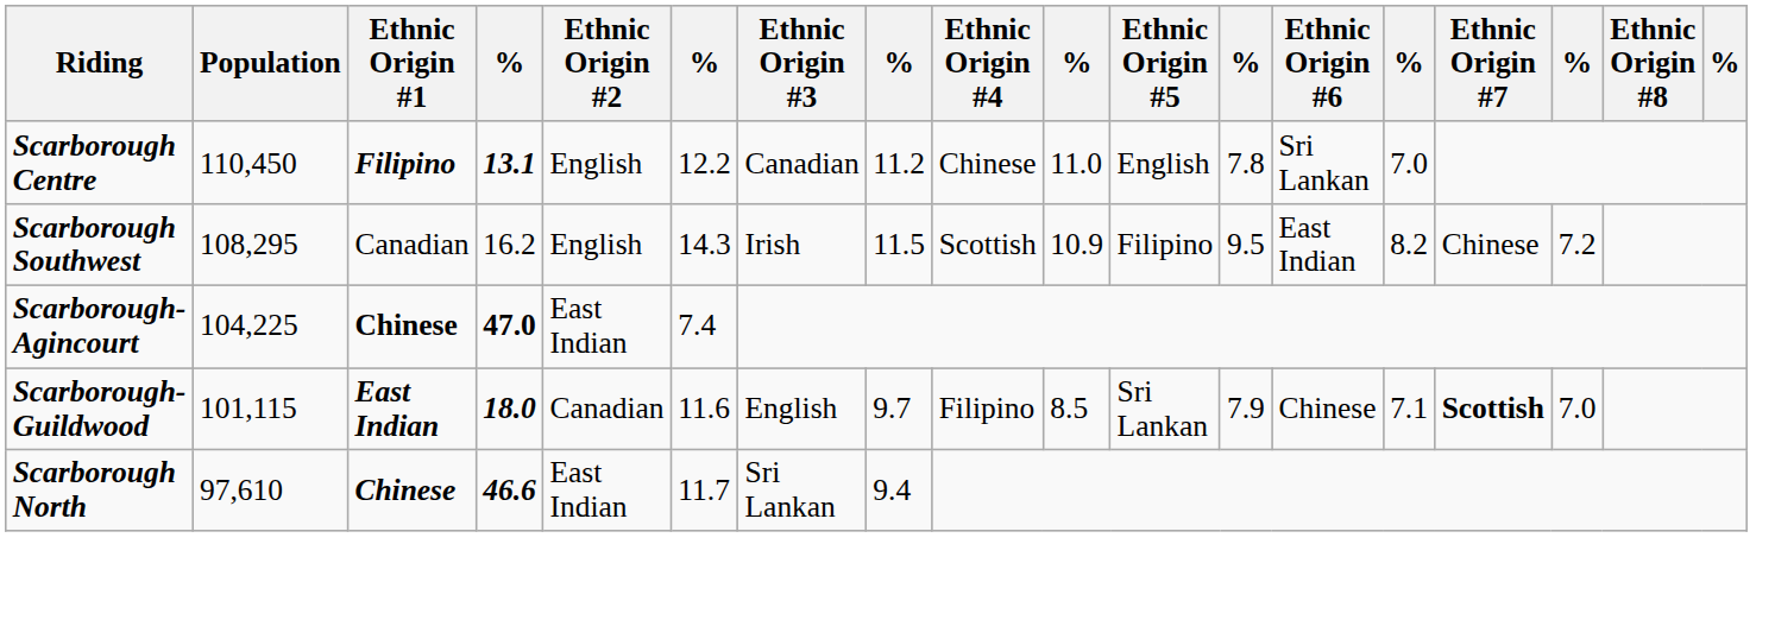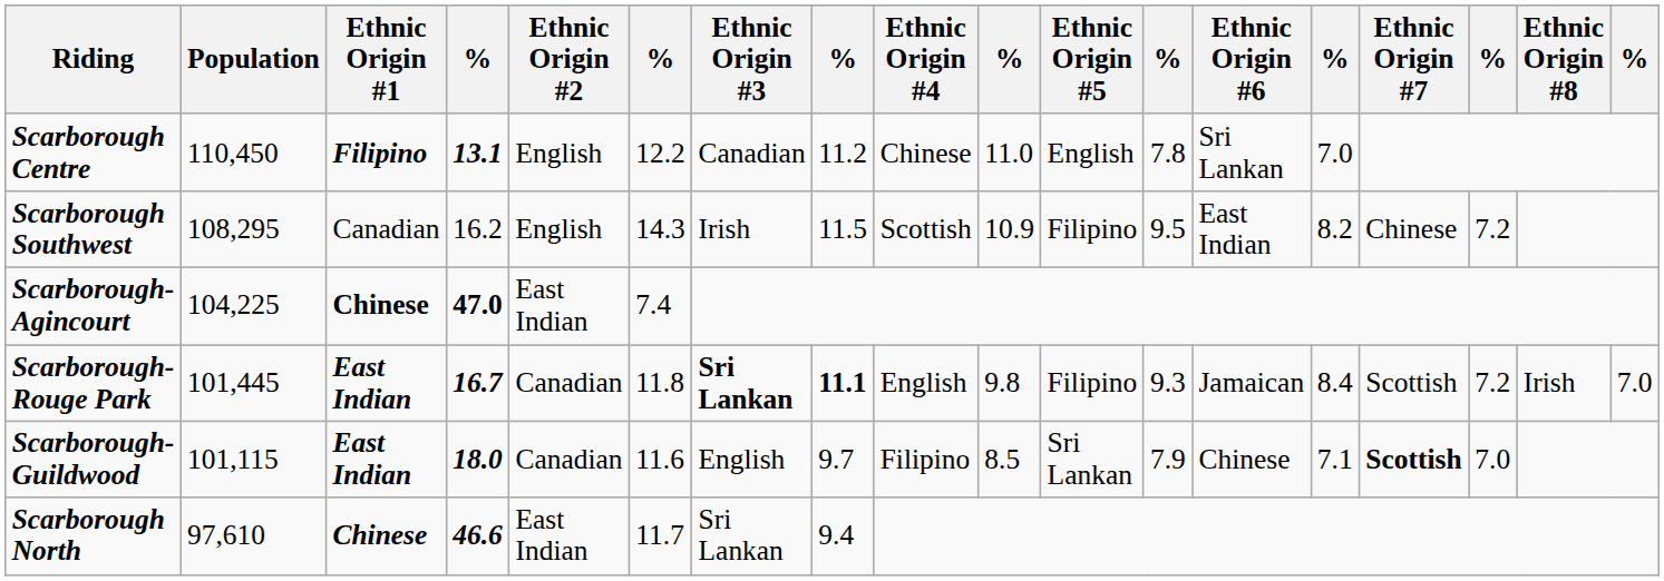 <table class="wikitable sortable">
 <tr>
 <th>Riding</th>
 <th>Population</th>
 <th>Ethnic Origin #1</th>
 <th>%</th>
 <th>Ethnic Origin #2</th>
 <th>%</th>
 <th>Ethnic Origin #3</th>
 <th>%</th>
 <th>Ethnic Origin #4</th>
 <th>%</th>
 <th>Ethnic Origin #5</th>
 <th>%</th>
 <th>Ethnic Origin #6</th>
 <th>%</th>
 <th>Ethnic Origin #7</th>
 <th>%</th>
 <th>Ethnic Origin #8</th>
 <th>%</th>
 </tr>
 <tr>
 <td><strong><em>Scarborough Centre</em></strong></td>
 <td>110,450</td>
 <td><strong><em>Filipino</em></strong></td>
 <td><strong><em>13.1</em></strong></td>
 <td>English</td>
 <td>12.2</td>
 <td>Canadian</td>
 <td>11.2</td>
 <td>Chinese</td>
 <td>11.0</td>
 <td>English</td>
 <td>7.8</td>
 <td>Sri Lankan</td>
 <td>7.0</td>
 <td colspan="4"></td>
 </tr>
 <tr>
 <td><strong><em>Scarborough Southwest</em></strong></td>
 <td>108,295</td>
 <td>Canadian</td>
 <td>16.2</td>
 <td>English</td>
 <td>14.3</td>
 <td>Irish</td>
 <td>11.5</td>
 <td>Scottish</td>
 <td>10.9</td>
 <td>Filipino</td>
 <td>9.5</td>
 <td>East Indian</td>
 <td>8.2</td>
 <td>Chinese</td>
 <td>7.2</td>
 <td colspan="2"></td>
 </tr>
 <tr>
 <td><strong><em>Scarborough-Agincourt</em></strong></td>
 <td>104,225</td>
 <td><strong>Chinese</strong></td>
 <td><strong>47.0</strong></td>
 <td>East Indian</td>
 <td>7.4</td>
 <td colspan="12"></td>
 </tr>
 <tr>
+<td><strong><em>Scarborough-Rouge Park</em></strong></td>
+<td>101,445</td>
+<td><strong><em>East Indian</em></strong></td>
+<td><strong><em>16.7</em></strong></td>
+<td>Canadian</td>
+<td>11.8</td>
+<td><strong>Sri Lankan</strong></td>
+<td><strong>11.1</strong></td>
+<td>English</td>
+<td>9.8</td>
+<td>Filipino</td>
+<td>9.3</td>
+<td>Jamaican</td>
+<td>8.4</td>
+<td>Scottish</td>
+<td>7.2</td>
+<td>Irish</td>
+<td>7.0</td>
+</tr>
+<tr>
 <td><strong><em>Scarborough-Guildwood</em></strong></td>
 <td>101,115</td>
 <td><strong><em>East Indian</em></strong></td>
 <td><strong><em>18.0</em></strong></td>
 <td>Canadian</td>
 <td>11.6</td>
 <td>English</td>
 <td>9.7</td>
 <td>Filipino</td>
 <td>8.5</td>
 <td>Sri Lankan</td>
 <td>7.9</td>
 <td>Chinese</td>
 <td>7.1</td>
 <td><strong>Scottish</strong></td>
 <td>7.0</td>
 <td colspan="2"></td>
 </tr>
 <tr>
 <td><strong><em>Scarborough North</em></strong></td>
 <td>97,610</td>
 <td><strong><em>Chinese</em></strong></td>
 <td><strong><em>46.6</em></strong></td>
 <td>East Indian</td>
 <td>11.7</td>
 <td>Sri Lankan</td>
 <td>9.4</td>
 <td colspan="10"></td>
 </tr>
 </table>
